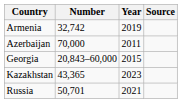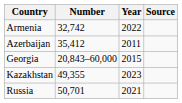 <table class="wikitable">
 <tr>
 <th>Country</th>
 <th>Number</th>
 <th>Year</th>
 <th>Source</th>
 </tr>
 <tr>
 <td>Armenia</td>
 <td>32,742</td>
-<td>2019</td>
+<td>2022</td>
 <td></td>
 </tr>
 <tr>
 <td>Azerbaijan</td>
-<td>70,000</td>
+<td>35,412</td>
 <td>2011</td>
 <td></td>
 </tr>
 <tr>
 <td>Georgia</td>
 <td>20,843–60,000</td>
 <td>2015</td>
 <td></td>
 </tr>
 <tr>
 <td>Kazakhstan</td>
-<td>43,365</td>
+<td>49,355</td>
 <td>2023</td>
 <td></td>
 </tr>
 <tr>
 <td>Russia</td>
 <td>50,701</td>
 <td>2021</td>
 <td></td>
 </tr>
 </table>
